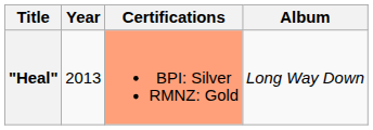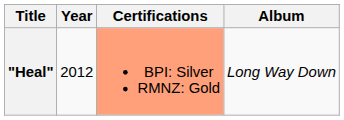 <table class="wikitable plainrowheaders" style="text-align:center;">
 <tr>
 <th scope="col">Title</th>
 <th scope="col">Year</th>
 <th scope="col">Certifications</th>
 <th scope="col">Album</th>
 </tr>
 <tr>
 <th scope="row">"Heal"</th>
-<td>2013</td>
+<td>2012</td>
 <td style="background: lightsalmon;"><br><ul><li>BPI: Silver</li><li>RMNZ: Gold</li></ul></td>
 <td><em>Long Way Down</em></td>
 </tr>
 </table>
